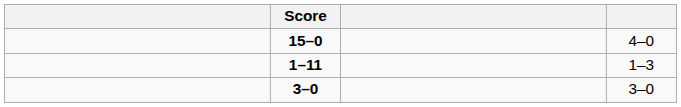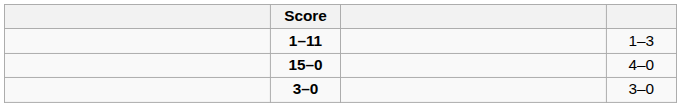 <table class="wikitable" style="text-align: center; ">
 <tr>
 <th align="right" width="270"></th>
 <th width="65">Score</th>
 <th align="left" width="270"></th>
 <th width="65"></th>
-</tr>
-<tr>
-<td align="left"><strong></strong></td>
-<td><strong>15–0</strong></td>
-<td align="left"></td>
-<td>4–0 <strong></strong></td>
 </tr>
 <tr>
 <td align="left"></td>
 <td><strong>1–11</strong></td>
 <td align="left"><strong></strong></td>
 <td>1–3 <strong></strong></td>
 </tr>
 <tr>
 <td align="left"><strong></strong></td>
+<td><strong>15–0</strong></td>
+<td align="left"></td>
+<td>4–0 <strong></strong></td>
+</tr>
+<tr>
+<td align="left"><strong></strong></td>
 <td><strong>3–0</strong></td>
 <td align="left"></td>
 <td>3–0 <strong></strong></td>
 </tr>
 </table>
